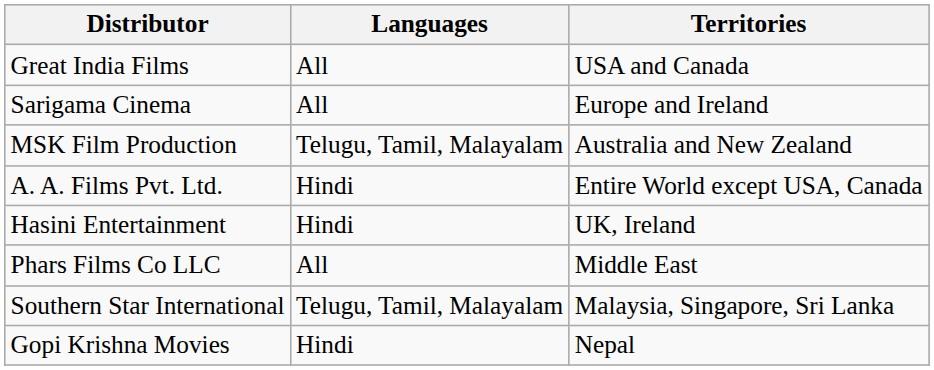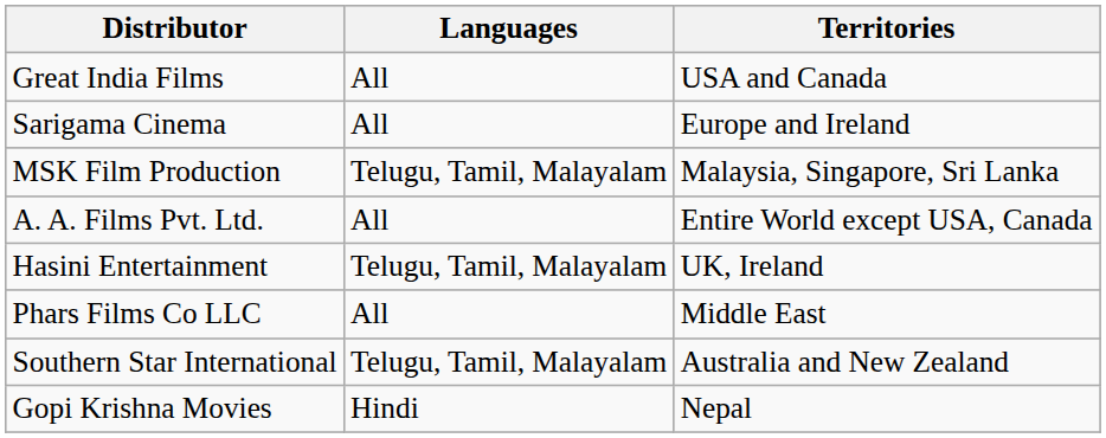 <table class="wikitable">
 <tr>
 <th>Distributor</th>
 <th>Languages</th>
 <th>Territories</th>
 </tr>
 <tr>
 <td>Great India Films</td>
 <td>All</td>
 <td>USA and Canada</td>
 </tr>
 <tr>
 <td>Sarigama Cinema</td>
 <td>All</td>
 <td>Europe and Ireland</td>
 </tr>
 <tr>
 <td>MSK Film Production</td>
 <td>Telugu, Tamil, Malayalam</td>
-<td>Australia and New Zealand</td>
+<td>Malaysia, Singapore, Sri Lanka</td>
 </tr>
 <tr>
 <td>A. A. Films Pvt. Ltd.</td>
-<td>Hindi</td>
+<td>All</td>
 <td>Entire World except USA, Canada</td>
 </tr>
 <tr>
 <td>Hasini Entertainment</td>
-<td>Hindi</td>
+<td>Telugu, Tamil, Malayalam</td>
 <td>UK, Ireland</td>
 </tr>
 <tr>
 <td>Phars Films Co LLC</td>
 <td>All</td>
 <td>Middle East</td>
 </tr>
 <tr>
 <td>Southern Star International</td>
 <td>Telugu, Tamil, Malayalam</td>
-<td>Malaysia, Singapore, Sri Lanka</td>
+<td>Australia and New Zealand</td>
 </tr>
 <tr>
 <td>Gopi Krishna Movies</td>
 <td>Hindi</td>
 <td>Nepal</td>
 </tr>
 </table>
